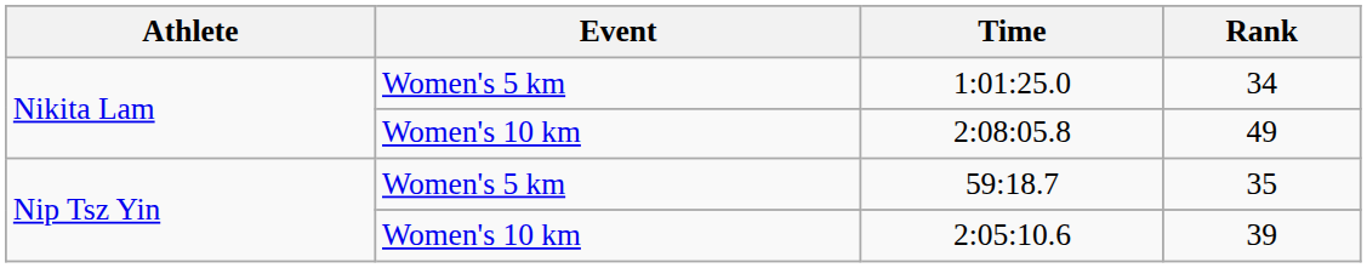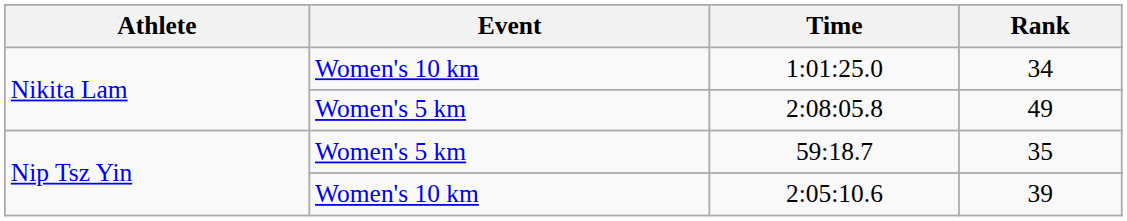 <table class="wikitable" style="text-align:center; font-size:90%; width:50%;">
 <tr>
 <th>Athlete</th>
 <th>Event</th>
 <th>Time</th>
 <th>Rank</th>
 </tr>
 <tr>
 <td align=left rowspan=2><a href='#'>Nikita Lam</a></td>
-<td align=left><a href='#'>Women's 5 km</a></td>
+<td align=left><a href='#'>Women's 10 km</a></td>
 <td>1:01:25.0</td>
 <td>34</td>
 </tr>
 <tr>
-<td align=left><a href='#'>Women's 10 km</a></td>
+<td align=left><a href='#'>Women's 5 km</a></td>
 <td>2:08:05.8</td>
 <td>49</td>
 </tr>
 <tr>
 <td align=left rowspan=2><a href='#'>Nip Tsz Yin</a></td>
 <td align=left><a href='#'>Women's 5 km</a></td>
 <td>59:18.7</td>
 <td>35</td>
 </tr>
 <tr>
 <td align=left><a href='#'>Women's 10 km</a></td>
 <td>2:05:10.6</td>
 <td>39</td>
 </tr>
 </table>
